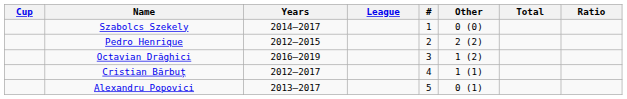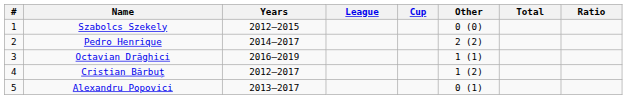 <table class="wikitable sortable" style="text-align:center; width:55%;">
 <tr>
-<th><a href='#'>Cup</a></th>
+<th>#</th>
 <th>Name</th>
 <th>Years</th>
 <th><a href='#'>League</a></th>
-<th>#</th>
+<th><a href='#'>Cup</a></th>
 <th>Other</th>
 <th>Total</th>
 <th>Ratio</th>
 </tr>
 <tr>
+<td>1</td>
+<td> <a href='#'>Szabolcs Szekely</a></td>
+<td>2012–2015</td>
 <td></td>
-<td> <a href='#'>Szabolcs Szekely</a></td>
-<td>2014–2017</td>
 <td></td>
-<td>1</td>
 <td>0 (0)</td>
 <td></td>
 <td></td>
 </tr>
 <tr>
+<td>2</td>
+<td> <a href='#'>Pedro Henrique</a></td>
+<td>2014–2017</td>
 <td></td>
-<td> <a href='#'>Pedro Henrique</a></td>
-<td>2012–2015</td>
 <td></td>
-<td>2</td>
 <td>2 (2)</td>
 <td></td>
 <td></td>
 </tr>
 <tr>
-<td></td>
+<td>3</td>
 <td> <a href='#'>Octavian Drăghici</a></td>
 <td>2016–2019</td>
 <td></td>
-<td>3</td>
+<td></td>
+<td>1 (1)</td>
+<td></td>
+<td></td>
+</tr>
+<tr>
+<td>4</td>
+<td> <a href='#'>Cristian Bărbuț</a></td>
+<td>2012–2017</td>
+<td></td>
+<td></td>
 <td>1 (2)</td>
 <td></td>
 <td></td>
 </tr>
 <tr>
-<td></td>
-<td> <a href='#'>Cristian Bărbuț</a></td>
-<td>2012–2017</td>
-<td></td>
-<td>4</td>
-<td>1 (1)</td>
-<td></td>
-<td></td>
-</tr>
-<tr>
-<td></td>
+<td>5</td>
 <td> <a href='#'>Alexandru Popovici</a></td>
 <td>2013–2017</td>
 <td></td>
-<td>5</td>
+<td></td>
 <td>0 (1)</td>
 <td></td>
 <td></td>
 </tr>
 </table>
